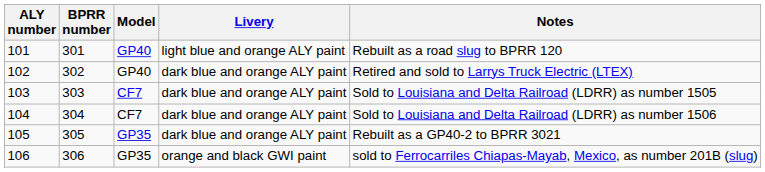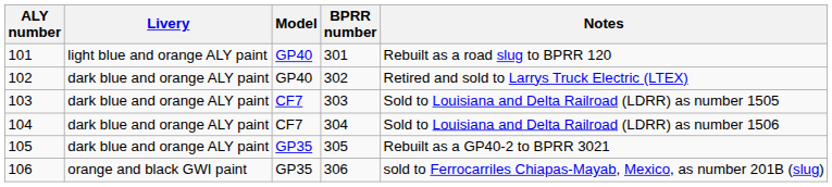 <table class="wikitable">
 <tr>
 <th>ALY<br>number</th>
+<th><a href='#'>Livery</a></th>
+<th>Model</th>
 <th>BPRR<br>number</th>
-<th>Model</th>
-<th><a href='#'>Livery</a></th>
 <th>Notes</th>
 </tr>
 <tr>
 <td>101</td>
+<td>light blue and orange ALY paint</td>
+<td><a href='#'>GP40</a></td>
 <td>301</td>
-<td><a href='#'>GP40</a></td>
-<td>light blue and orange ALY paint</td>
 <td>Rebuilt as a road <a href='#'>slug</a> to BPRR 120</td>
 </tr>
 <tr>
 <td>102</td>
+<td>dark blue and orange ALY paint</td>
+<td>GP40</td>
 <td>302</td>
-<td>GP40</td>
-<td>dark blue and orange ALY paint</td>
 <td>Retired and sold to <a href='#'>Larrys Truck Electric (LTEX)</a></td>
 </tr>
 <tr>
 <td>103</td>
+<td>dark blue and orange ALY paint</td>
+<td><a href='#'>CF7</a></td>
 <td>303</td>
-<td><a href='#'>CF7</a></td>
-<td>dark blue and orange ALY paint</td>
 <td>Sold to <a href='#'>Louisiana and Delta Railroad</a> (LDRR) as number 1505</td>
 </tr>
 <tr>
 <td>104</td>
+<td>dark blue and orange ALY paint</td>
+<td>CF7</td>
 <td>304</td>
-<td>CF7</td>
-<td>dark blue and orange ALY paint</td>
 <td>Sold to <a href='#'>Louisiana and Delta Railroad</a> (LDRR) as number 1506</td>
 </tr>
 <tr>
 <td>105</td>
+<td>dark blue and orange ALY paint</td>
+<td><a href='#'>GP35</a></td>
 <td>305</td>
-<td><a href='#'>GP35</a></td>
-<td>dark blue and orange ALY paint</td>
 <td>Rebuilt as a GP40-2 to BPRR 3021</td>
 </tr>
 <tr>
 <td>106</td>
+<td>orange and black GWI paint</td>
+<td>GP35</td>
 <td>306</td>
-<td>GP35</td>
-<td>orange and black GWI paint</td>
 <td>sold to <a href='#'>Ferrocarriles Chiapas-Mayab</a>, <a href='#'>Mexico</a>, as number 201B (<a href='#'>slug</a>)</td>
 </tr>
 </table>
